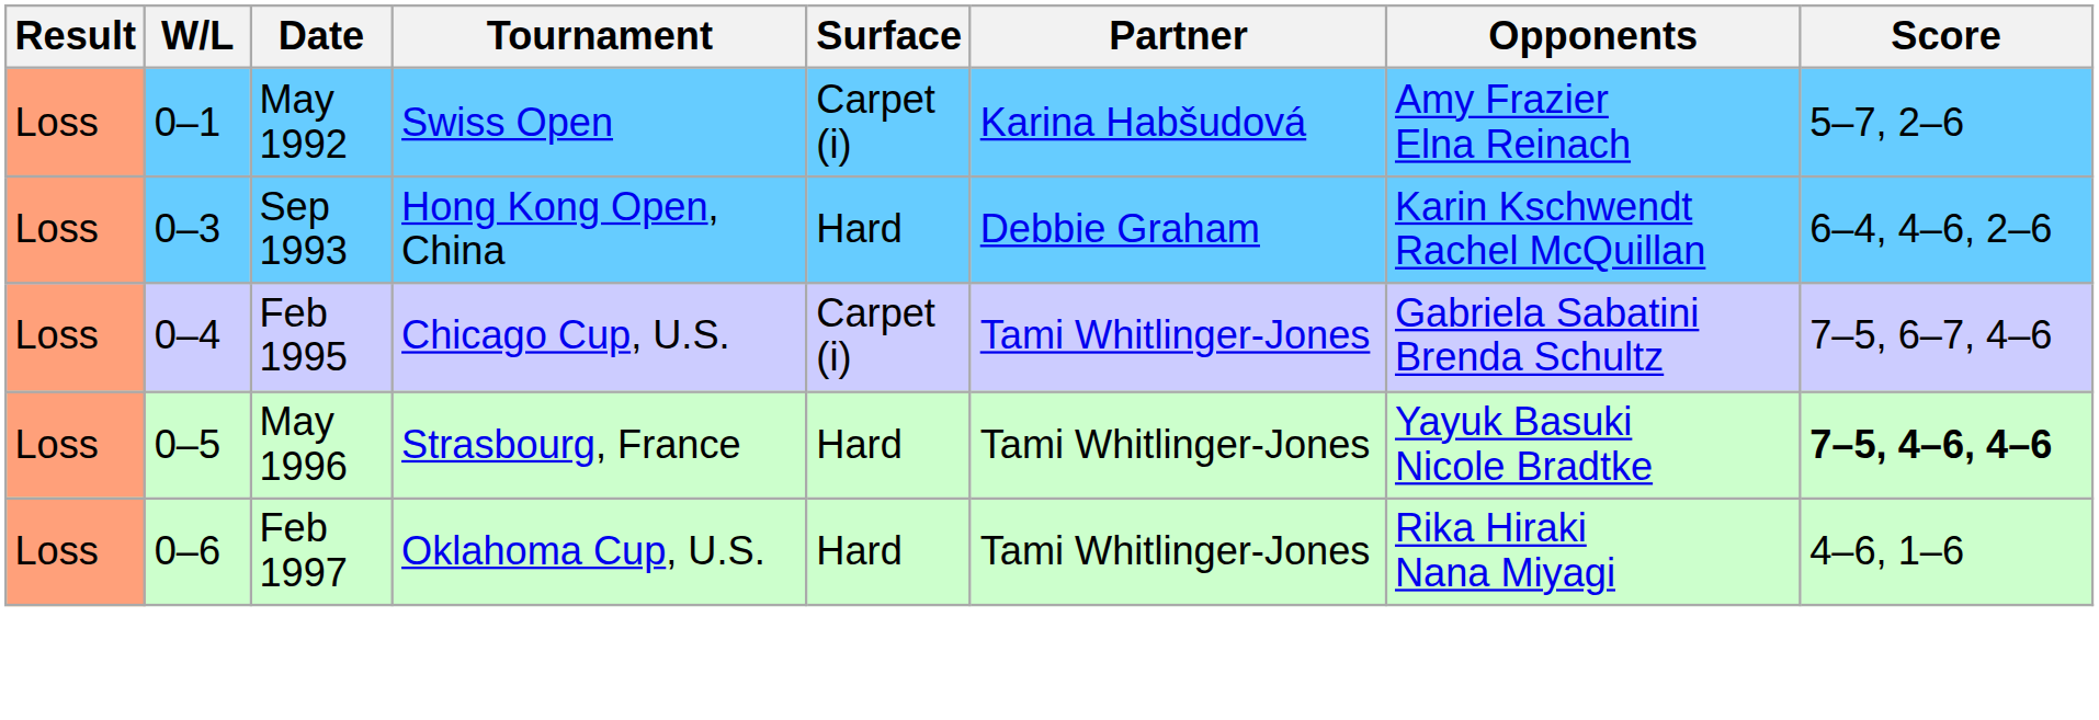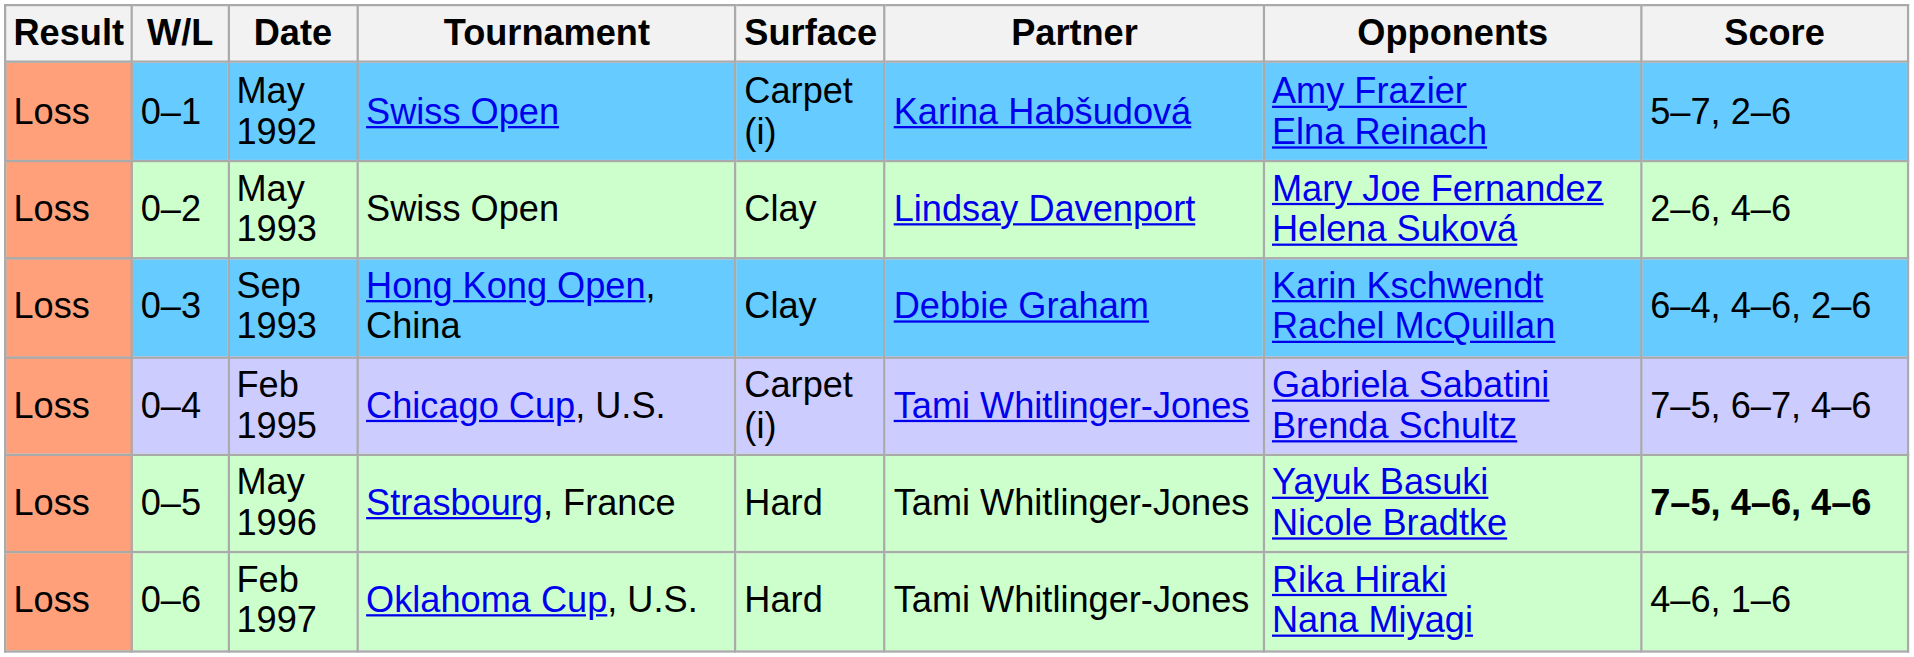 <table class="sortable wikitable">
 <tr>
 <th>Result</th>
 <th style="width:35px" class="unsortable">W/L</th>
 <th style="width:50px">Date</th>
 <th style="width:160px">Tournament</th>
 <th style="width:55px">Surface</th>
 <th style="width:160px">Partner</th>
 <th style="width:160px">Opponents</th>
 <th style="width:110px" class="unsortable">Score</th>
 </tr>
 <tr style="background:#66ccff;">
 <td style="background:#ffa07a;">Loss</td>
 <td>0–1</td>
 <td>May 1992</td>
 <td><a href='#'>Swiss Open</a></td>
 <td>Carpet (i)</td>
 <td> <a href='#'>Karina Habšudová</a></td>
 <td> <a href='#'>Amy Frazier</a> <br>  <a href='#'>Elna Reinach</a></td>
 <td>5–7, 2–6</td>
 </tr>
+<tr style="background:#ccffcc;">
+<td style="background:#ffa07a;">Loss</td>
+<td>0–2</td>
+<td>May 1993</td>
+<td>Swiss Open</td>
+<td>Clay</td>
+<td> <a href='#'>Lindsay Davenport</a></td>
+<td> <a href='#'>Mary Joe Fernandez</a> <br>  <a href='#'>Helena Suková</a></td>
+<td>2–6, 4–6</td>
+</tr>
 <tr style="background:#66ccff;">
 <td style="background:#ffa07a;">Loss</td>
 <td>0–3</td>
 <td>Sep 1993</td>
 <td><a href='#'>Hong Kong Open</a>, China</td>
-<td>Hard</td>
+<td>Clay</td>
 <td> <a href='#'>Debbie Graham</a></td>
 <td> <a href='#'>Karin Kschwendt</a> <br>  <a href='#'>Rachel McQuillan</a></td>
 <td>6–4, 4–6, 2–6</td>
 </tr>
 <tr style="background:#ccccff;">
 <td style="background:#ffa07a;">Loss</td>
 <td>0–4</td>
 <td>Feb 1995</td>
 <td><a href='#'>Chicago Cup</a>, U.S.</td>
 <td>Carpet (i)</td>
 <td> <a href='#'>Tami Whitlinger-Jones</a></td>
 <td> <a href='#'>Gabriela Sabatini</a> <br>  <a href='#'>Brenda Schultz</a></td>
 <td>7–5, 6–7, 4–6</td>
 </tr>
 <tr style="background:#ccffcc;">
 <td style="background:#ffa07a;">Loss</td>
 <td>0–5</td>
 <td>May 1996</td>
 <td><a href='#'>Strasbourg</a>, France</td>
 <td>Hard</td>
 <td> Tami Whitlinger-Jones</td>
 <td> <a href='#'>Yayuk Basuki</a> <br>  <a href='#'>Nicole Bradtke</a></td>
 <td><strong>7–5, 4–6, 4–6</strong></td>
 </tr>
 <tr style="background:#ccffcc;">
 <td style="background:#ffa07a;">Loss</td>
 <td>0–6</td>
 <td>Feb 1997</td>
 <td><a href='#'>Oklahoma Cup</a>, U.S.</td>
 <td>Hard</td>
 <td> Tami Whitlinger-Jones</td>
 <td> <a href='#'>Rika Hiraki</a> <br>  <a href='#'>Nana Miyagi</a></td>
 <td>4–6, 1–6</td>
 </tr>
 </table>
